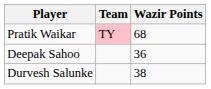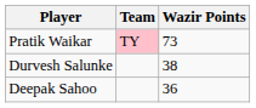 <table class="wikitable">
 <tr>
 <th>Player</th>
 <th>Team</th>
 <th>Wazir Points</th>
 </tr>
 <tr>
 <td>Pratik Waikar</td>
 <td style="background: pink;">TY</td>
-<td>68</td>
+<td>73</td>
+</tr>
+<tr>
+<td>Durvesh Salunke</td>
+<td></td>
+<td>38</td>
 </tr>
 <tr>
 <td>Deepak Sahoo</td>
 <td></td>
 <td>36</td>
 </tr>
-<tr>
-<td>Durvesh Salunke</td>
-<td></td>
-<td>38</td>
-</tr>
 </table>
